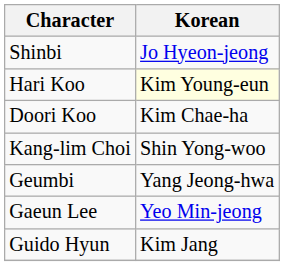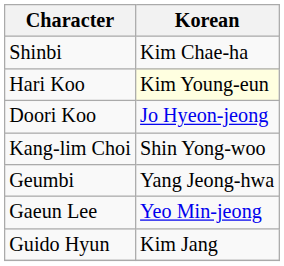 <table class="wikitable sortable">
 <tr>
 <th scope="col">Character</th>
 <th scope="col">Korean</th>
 </tr>
 <tr>
 <td scope="row">Shinbi</td>
-<td align="left"><a href='#'>Jo Hyeon-jeong</a></td>
+<td align="left">Kim Chae-ha</td>
 </tr>
 <tr>
 <td scope="row">Hari Koo</td>
 <td align="left" style="background: lightyellow;">Kim Young-eun</td>
 </tr>
 <tr>
 <td scope="row">Doori Koo</td>
-<td align="left">Kim Chae-ha</td>
+<td align="left"><a href='#'>Jo Hyeon-jeong</a></td>
 </tr>
 <tr>
 <td scope="row">Kang-lim Choi</td>
 <td align="left">Shin Yong-woo</td>
 </tr>
 <tr>
 <td scope="row">Geumbi</td>
 <td align="left">Yang Jeong-hwa</td>
 </tr>
 <tr>
 <td scope="row">Gaeun Lee</td>
 <td align="left"><a href='#'>Yeo Min-jeong</a></td>
 </tr>
 <tr>
 <td scope="row">Guido Hyun</td>
 <td align="left">Kim Jang</td>
 </tr>
 <tr>
 </tr>
 </table>
